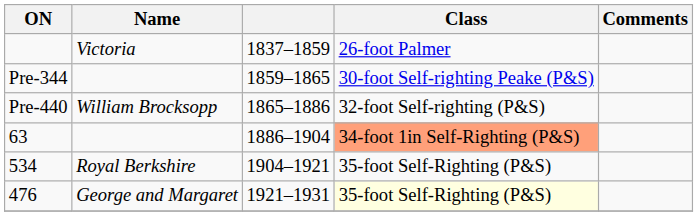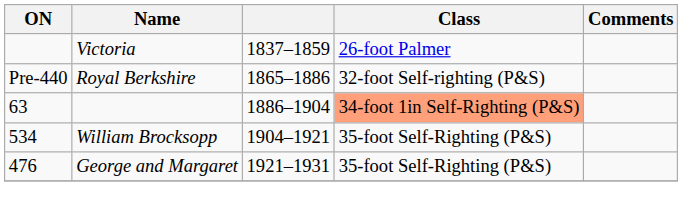 <table class="wikitable">
 <tr>
 <th>ON</th>
 <th>Name</th>
 <th></th>
 <th>Class</th>
 <th>Comments</th>
 </tr>
 <tr>
 <td></td>
 <td><em>Victoria</em></td>
 <td>1837–1859</td>
 <td><a href='#'>26-foot Palmer</a></td>
 <td></td>
 </tr>
 <tr>
-<td>Pre-344</td>
-<td></td>
-<td>1859–1865</td>
-<td><a href='#'>30-foot Self-righting Peake (P&S)</a></td>
-<td></td>
-</tr>
-<tr>
 <td>Pre-440</td>
-<td><em>William Brocksopp</em></td>
+<td><em>Royal Berkshire</em></td>
 <td>1865–1886</td>
 <td>32-foot Self-righting (P&S)</td>
 <td></td>
 </tr>
 <tr>
 <td>63</td>
 <td></td>
 <td>1886–1904</td>
 <td style="background: lightsalmon;">34-foot 1in Self-Righting (P&S)</td>
 <td></td>
 </tr>
 <tr>
 <td>534</td>
-<td><em>Royal Berkshire</em></td>
+<td><em>William Brocksopp</em></td>
 <td>1904–1921</td>
 <td>35-foot Self-Righting (P&S)</td>
 <td></td>
 </tr>
 <tr>
 <td>476</td>
 <td><em>George and Margaret</em></td>
 <td>1921–1931</td>
-<td style="background: lightyellow;">35-foot Self-Righting (P&S)</td>
+<td>35-foot Self-Righting (P&S)</td>
 <td></td>
 </tr>
 <tr>
 </tr>
 </table>
